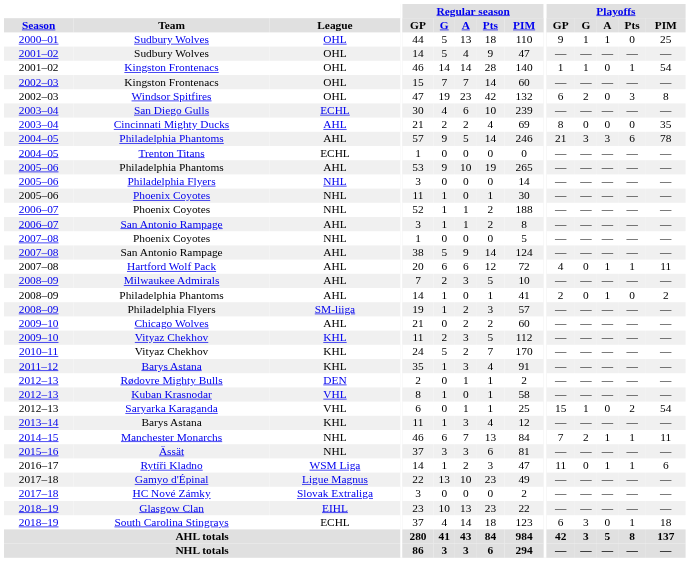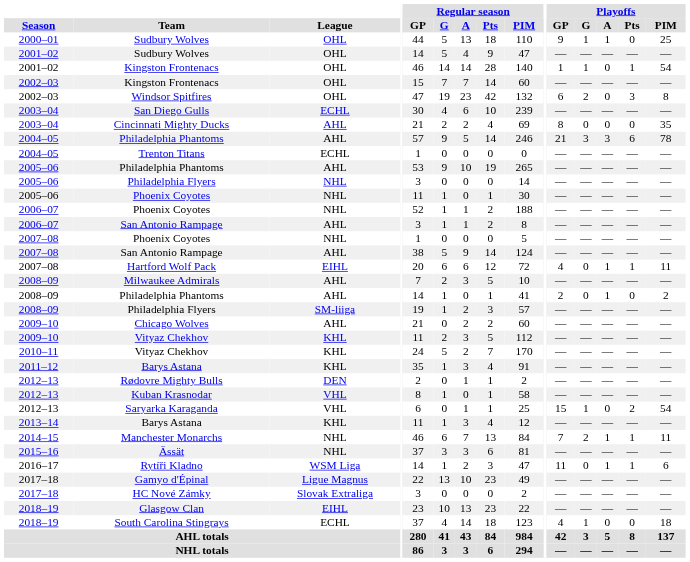 <table border="0" cellpadding="1" cellspacing="0" style="text-align:center; width:60em">
 <tr bgcolor="#e0e0e0">
 <th colspan="3" bgcolor="#ffffff"></th>
 <th rowspan="99" bgcolor="#ffffff"></th>
 <th colspan="5"><a href='#'>Regular season</a></th>
 <th rowspan="99" bgcolor="#ffffff"></th>
 <th colspan="5"><a href='#'>Playoffs</a></th>
 </tr>
 <tr bgcolor="#e0e0e0">
 <th><a href='#'>Season</a></th>
 <th>Team</th>
 <th>League</th>
 <th>GP</th>
 <th><a href='#'>G</a></th>
 <th><a href='#'>A</a></th>
 <th><a href='#'>Pts</a></th>
 <th><a href='#'>PIM</a></th>
 <th>GP</th>
 <th>G</th>
 <th>A</th>
 <th>Pts</th>
 <th>PIM</th>
 </tr>
 <tr>
 <td><a href='#'>2000–01</a></td>
 <td><a href='#'>Sudbury Wolves</a></td>
 <td><a href='#'>OHL</a></td>
 <td>44</td>
 <td>5</td>
 <td>13</td>
 <td>18</td>
 <td>110</td>
 <td>9</td>
 <td>1</td>
 <td>1</td>
 <td>0</td>
 <td>25</td>
 </tr>
 <tr bgcolor="#f0f0f0">
 <td><a href='#'>2001–02</a></td>
 <td>Sudbury Wolves</td>
 <td>OHL</td>
 <td>14</td>
 <td>5</td>
 <td>4</td>
 <td>9</td>
 <td>47</td>
 <td>—</td>
 <td>—</td>
 <td>—</td>
 <td>—</td>
 <td>—</td>
 </tr>
 <tr>
 <td>2001–02</td>
 <td><a href='#'>Kingston Frontenacs</a></td>
 <td>OHL</td>
 <td>46</td>
 <td>14</td>
 <td>14</td>
 <td>28</td>
 <td>140</td>
 <td>1</td>
 <td>1</td>
 <td>0</td>
 <td>1</td>
 <td>54</td>
 </tr>
 <tr bgcolor="#f0f0f0">
 <td><a href='#'>2002–03</a></td>
 <td>Kingston Frontenacs</td>
 <td>OHL</td>
 <td>15</td>
 <td>7</td>
 <td>7</td>
 <td>14</td>
 <td>60</td>
 <td>—</td>
 <td>—</td>
 <td>—</td>
 <td>—</td>
 <td>—</td>
 </tr>
 <tr>
 <td>2002–03</td>
 <td><a href='#'>Windsor Spitfires</a></td>
 <td>OHL</td>
 <td>47</td>
 <td>19</td>
 <td>23</td>
 <td>42</td>
 <td>132</td>
 <td>6</td>
 <td>2</td>
 <td>0</td>
 <td>3</td>
 <td>8</td>
 </tr>
 <tr bgcolor="#f0f0f0">
 <td><a href='#'>2003–04</a></td>
 <td><a href='#'>San Diego Gulls</a></td>
 <td><a href='#'>ECHL</a></td>
 <td>30</td>
 <td>4</td>
 <td>6</td>
 <td>10</td>
 <td>239</td>
 <td>—</td>
 <td>—</td>
 <td>—</td>
 <td>—</td>
 <td>—</td>
 </tr>
 <tr>
 <td><a href='#'>2003–04</a></td>
 <td><a href='#'>Cincinnati Mighty Ducks</a></td>
 <td><a href='#'>AHL</a></td>
 <td>21</td>
 <td>2</td>
 <td>2</td>
 <td>4</td>
 <td>69</td>
 <td>8</td>
 <td>0</td>
 <td>0</td>
 <td>0</td>
 <td>35</td>
 </tr>
 <tr bgcolor="#f0f0f0">
 <td><a href='#'>2004–05</a></td>
 <td><a href='#'>Philadelphia Phantoms</a></td>
 <td>AHL</td>
 <td>57</td>
 <td>9</td>
 <td>5</td>
 <td>14</td>
 <td>246</td>
 <td>21</td>
 <td>3</td>
 <td>3</td>
 <td>6</td>
 <td>78</td>
 </tr>
 <tr>
 <td><a href='#'>2004–05</a></td>
 <td><a href='#'>Trenton Titans</a></td>
 <td>ECHL</td>
 <td>1</td>
 <td>0</td>
 <td>0</td>
 <td>0</td>
 <td>0</td>
 <td>—</td>
 <td>—</td>
 <td>—</td>
 <td>—</td>
 <td>—</td>
 </tr>
 <tr bgcolor="#f0f0f0">
 <td><a href='#'>2005–06</a></td>
 <td>Philadelphia Phantoms</td>
 <td>AHL</td>
 <td>53</td>
 <td>9</td>
 <td>10</td>
 <td>19</td>
 <td>265</td>
 <td>—</td>
 <td>—</td>
 <td>—</td>
 <td>—</td>
 <td>—</td>
 </tr>
 <tr>
 <td><a href='#'>2005–06</a></td>
 <td><a href='#'>Philadelphia Flyers</a></td>
 <td><a href='#'>NHL</a></td>
 <td>3</td>
 <td>0</td>
 <td>0</td>
 <td>0</td>
 <td>14</td>
 <td>—</td>
 <td>—</td>
 <td>—</td>
 <td>—</td>
 <td>—</td>
 </tr>
 <tr bgcolor="#f0f0f0">
 <td>2005–06</td>
 <td><a href='#'>Phoenix Coyotes</a></td>
 <td>NHL</td>
 <td>11</td>
 <td>1</td>
 <td>0</td>
 <td>1</td>
 <td>30</td>
 <td>—</td>
 <td>—</td>
 <td>—</td>
 <td>—</td>
 <td>—</td>
 </tr>
 <tr>
 <td><a href='#'>2006–07</a></td>
 <td>Phoenix Coyotes</td>
 <td>NHL</td>
 <td>52</td>
 <td>1</td>
 <td>1</td>
 <td>2</td>
 <td>188</td>
 <td>—</td>
 <td>—</td>
 <td>—</td>
 <td>—</td>
 <td>—</td>
 </tr>
 <tr bgcolor="#f0f0f0">
 <td><a href='#'>2006–07</a></td>
 <td><a href='#'>San Antonio Rampage</a></td>
 <td>AHL</td>
 <td>3</td>
 <td>1</td>
 <td>1</td>
 <td>2</td>
 <td>8</td>
 <td>—</td>
 <td>—</td>
 <td>—</td>
 <td>—</td>
 <td>—</td>
 </tr>
 <tr>
 <td><a href='#'>2007–08</a></td>
 <td>Phoenix Coyotes</td>
 <td>NHL</td>
 <td>1</td>
 <td>0</td>
 <td>0</td>
 <td>0</td>
 <td>5</td>
 <td>—</td>
 <td>—</td>
 <td>—</td>
 <td>—</td>
 <td>—</td>
 </tr>
 <tr bgcolor="#f0f0f0">
 <td><a href='#'>2007–08</a></td>
 <td>San Antonio Rampage</td>
 <td>AHL</td>
 <td>38</td>
 <td>5</td>
 <td>9</td>
 <td>14</td>
 <td>124</td>
 <td>—</td>
 <td>—</td>
 <td>—</td>
 <td>—</td>
 <td>—</td>
 </tr>
 <tr>
 <td>2007–08</td>
 <td><a href='#'>Hartford Wolf Pack</a></td>
-<td>AHL</td>
+<td><a href='#'>EIHL</a></td>
 <td>20</td>
 <td>6</td>
 <td>6</td>
 <td>12</td>
 <td>72</td>
 <td>4</td>
 <td>0</td>
 <td>1</td>
 <td>1</td>
 <td>11</td>
 </tr>
 <tr bgcolor="#f0f0f0">
 <td><a href='#'>2008–09</a></td>
 <td><a href='#'>Milwaukee Admirals</a></td>
 <td>AHL</td>
 <td>7</td>
 <td>2</td>
 <td>3</td>
 <td>5</td>
 <td>10</td>
 <td>—</td>
 <td>—</td>
 <td>—</td>
 <td>—</td>
 <td>—</td>
 </tr>
 <tr>
 <td>2008–09</td>
 <td>Philadelphia Phantoms</td>
 <td>AHL</td>
 <td>14</td>
 <td>1</td>
 <td>0</td>
 <td>1</td>
 <td>41</td>
 <td>2</td>
 <td>0</td>
 <td>1</td>
 <td>0</td>
 <td>2</td>
 </tr>
 <tr bgcolor="#f0f0f0">
 <td><a href='#'>2008–09</a></td>
 <td>Philadelphia Flyers</td>
 <td><a href='#'>SM-liiga</a></td>
 <td>19</td>
 <td>1</td>
 <td>2</td>
 <td>3</td>
 <td>57</td>
 <td>—</td>
 <td>—</td>
 <td>—</td>
 <td>—</td>
 <td>—</td>
 </tr>
 <tr>
 <td><a href='#'>2009–10</a></td>
 <td><a href='#'>Chicago Wolves</a></td>
 <td>AHL</td>
 <td>21</td>
 <td>0</td>
 <td>2</td>
 <td>2</td>
 <td>60</td>
 <td>—</td>
 <td>—</td>
 <td>—</td>
 <td>—</td>
 <td>—</td>
 </tr>
 <tr bgcolor="#f0f0f0">
 <td><a href='#'>2009–10</a></td>
 <td><a href='#'>Vityaz Chekhov</a></td>
 <td><a href='#'>KHL</a></td>
 <td>11</td>
 <td>2</td>
 <td>3</td>
 <td>5</td>
 <td>112</td>
 <td>—</td>
 <td>—</td>
 <td>—</td>
 <td>—</td>
 <td>—</td>
 </tr>
 <tr>
 <td><a href='#'>2010–11</a></td>
 <td>Vityaz Chekhov</td>
 <td>KHL</td>
 <td>24</td>
 <td>5</td>
 <td>2</td>
 <td>7</td>
 <td>170</td>
 <td>—</td>
 <td>—</td>
 <td>—</td>
 <td>—</td>
 <td>—</td>
 </tr>
 <tr bgcolor="#f0f0f0">
 <td><a href='#'>2011–12</a></td>
 <td><a href='#'>Barys Astana</a></td>
 <td>KHL</td>
 <td>35</td>
 <td>1</td>
 <td>3</td>
 <td>4</td>
 <td>91</td>
 <td>—</td>
 <td>—</td>
 <td>—</td>
 <td>—</td>
 <td>—</td>
 </tr>
 <tr>
 <td><a href='#'>2012–13</a></td>
 <td><a href='#'>Rødovre Mighty Bulls</a></td>
 <td><a href='#'>DEN</a></td>
 <td>2</td>
 <td>0</td>
 <td>1</td>
 <td>1</td>
 <td>2</td>
 <td>—</td>
 <td>—</td>
 <td>—</td>
 <td>—</td>
 <td>—</td>
 </tr>
 <tr bgcolor="#f0f0f0">
 <td><a href='#'>2012–13</a></td>
 <td><a href='#'>Kuban Krasnodar</a></td>
 <td><a href='#'>VHL</a></td>
 <td>8</td>
 <td>1</td>
 <td>0</td>
 <td>1</td>
 <td>58</td>
 <td>—</td>
 <td>—</td>
 <td>—</td>
 <td>—</td>
 <td>—</td>
 </tr>
 <tr>
 <td>2012–13</td>
 <td><a href='#'>Saryarka Karaganda</a></td>
 <td>VHL</td>
 <td>6</td>
 <td>0</td>
 <td>1</td>
 <td>1</td>
 <td>25</td>
 <td>15</td>
 <td>1</td>
 <td>0</td>
 <td>2</td>
 <td>54</td>
 </tr>
 <tr bgcolor="#f0f0f0">
 <td><a href='#'>2013–14</a></td>
 <td>Barys Astana</td>
 <td>KHL</td>
 <td>11</td>
 <td>1</td>
 <td>3</td>
 <td>4</td>
 <td>12</td>
 <td>—</td>
 <td>—</td>
 <td>—</td>
 <td>—</td>
 <td>—</td>
 </tr>
 <tr>
 <td><a href='#'>2014–15</a></td>
 <td><a href='#'>Manchester Monarchs</a></td>
 <td>NHL</td>
 <td>46</td>
 <td>6</td>
 <td>7</td>
 <td>13</td>
 <td>84</td>
 <td>7</td>
 <td>2</td>
 <td>1</td>
 <td>1</td>
 <td>11</td>
 </tr>
 <tr>
 </tr>
 <tr bgcolor="#f0f0f0">
 <td><a href='#'>2015–16</a></td>
 <td><a href='#'>Ässät</a></td>
 <td>NHL</td>
 <td>37</td>
 <td>3</td>
 <td>3</td>
 <td>6</td>
 <td>81</td>
 <td>—</td>
 <td>—</td>
 <td>—</td>
 <td>—</td>
 <td>—</td>
 </tr>
 <tr>
 <td>2016–17</td>
 <td><a href='#'>Rytíři Kladno</a></td>
 <td><a href='#'>WSM Liga</a></td>
 <td>14</td>
 <td>1</td>
 <td>2</td>
 <td>3</td>
 <td>47</td>
 <td>11</td>
 <td>0</td>
 <td>1</td>
 <td>1</td>
 <td>6</td>
 </tr>
 <tr>
 </tr>
 <tr bgcolor="#f0f0f0">
 <td>2017–18</td>
 <td><a href='#'>Gamyo d'Épinal</a></td>
 <td><a href='#'>Ligue Magnus</a></td>
 <td>22</td>
 <td>13</td>
 <td>10</td>
 <td>23</td>
 <td>49</td>
 <td>—</td>
 <td>—</td>
 <td>—</td>
 <td>—</td>
 <td>—</td>
 </tr>
 <tr>
 <td><a href='#'>2017–18</a></td>
 <td><a href='#'>HC Nové Zámky</a></td>
 <td><a href='#'>Slovak Extraliga</a></td>
 <td>3</td>
 <td>0</td>
 <td>0</td>
 <td>0</td>
 <td>2</td>
 <td>—</td>
 <td>—</td>
 <td>—</td>
 <td>—</td>
 <td>—</td>
 </tr>
 <tr>
 </tr>
 <tr bgcolor="#f0f0f0">
 <td><a href='#'>2018–19</a></td>
 <td><a href='#'>Glasgow Clan</a></td>
 <td><a href='#'>EIHL</a></td>
 <td>23</td>
 <td>10</td>
 <td>13</td>
 <td>23</td>
 <td>22</td>
 <td>—</td>
 <td>—</td>
 <td>—</td>
 <td>—</td>
 <td>—</td>
 </tr>
 <tr>
 <td><a href='#'>2018–19</a></td>
 <td><a href='#'>South Carolina Stingrays</a></td>
 <td>ECHL</td>
 <td>37</td>
 <td>4</td>
 <td>14</td>
 <td>18</td>
 <td>123</td>
-<td>6</td>
-<td>3</td>
+<td>4</td>
+<td>1</td>
 <td>0</td>
-<td>1</td>
+<td>0</td>
 <td>18</td>
 </tr>
 <tr bgcolor="#e0e0e0">
 <th colspan="3">AHL totals</th>
 <th>280</th>
 <th>41</th>
 <th>43</th>
 <th>84</th>
 <th>984</th>
 <th>42</th>
 <th>3</th>
 <th>5</th>
 <th>8</th>
 <th>137</th>
 </tr>
 <tr bgcolor="#e0e0e0">
 <th colspan="3">NHL totals</th>
 <th>86</th>
 <th>3</th>
 <th>3</th>
 <th>6</th>
 <th>294</th>
 <th>—</th>
 <th>—</th>
 <th>—</th>
 <th>—</th>
 <th>—</th>
 </tr>
 </table>
